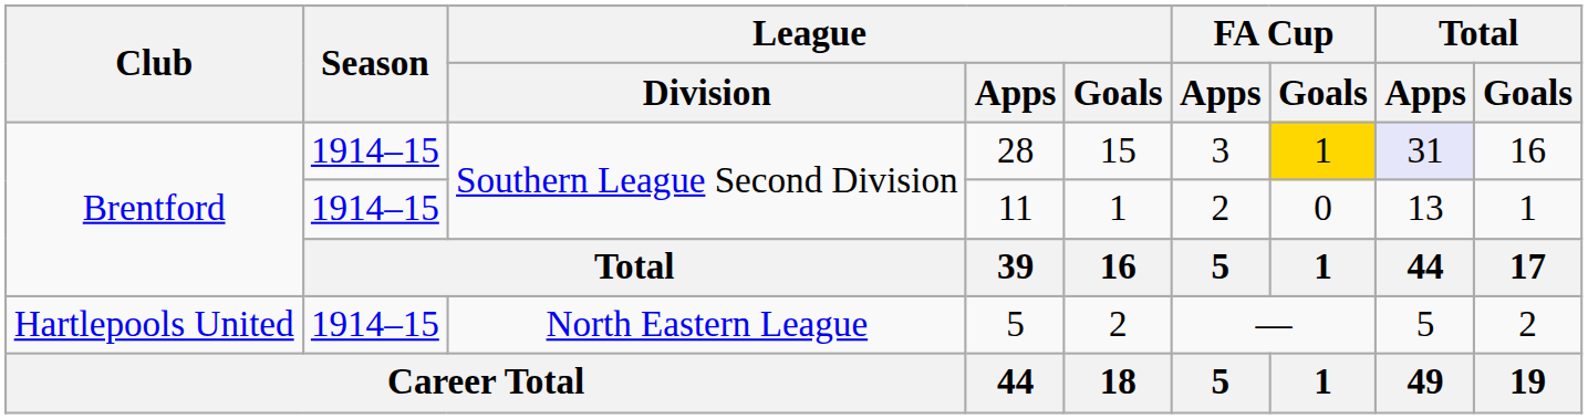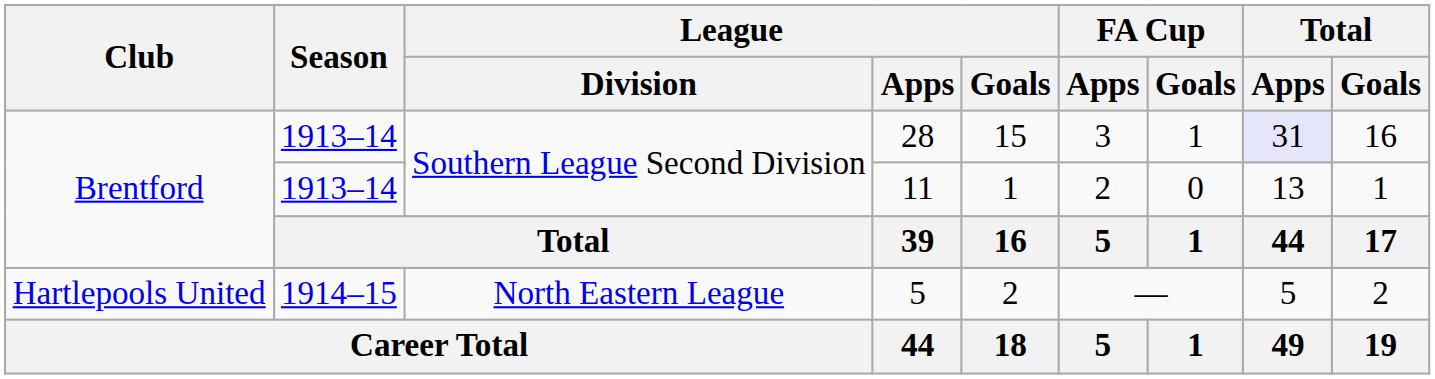 <table class="wikitable" style="text-align: center;">
 <tr>
 <th rowspan="2">Club</th>
 <th rowspan="2">Season</th>
 <th colspan="3">League</th>
 <th colspan="2">FA Cup</th>
 <th colspan="2">Total</th>
 </tr>
 <tr>
 <th>Division</th>
 <th>Apps</th>
 <th>Goals</th>
 <th>Apps</th>
 <th>Goals</th>
 <th>Apps</th>
 <th>Goals</th>
 </tr>
 <tr>
 <td rowspan="3"><a href='#'>Brentford</a></td>
-<td><a href='#'>1914–15</a></td>
+<td><a href='#'>1913–14</a></td>
 <td rowspan="2"><a href='#'>Southern League</a> Second Division</td>
 <td>28</td>
 <td>15</td>
 <td>3</td>
-<td style="background: gold;">1</td>
+<td>1</td>
 <td style="background: lavender;">31</td>
 <td>16</td>
 </tr>
 <tr>
-<td><a href='#'>1914–15</a></td>
+<td><a href='#'>1913–14</a></td>
 <td>11</td>
 <td>1</td>
 <td>2</td>
 <td>0</td>
 <td>13</td>
 <td>1</td>
 </tr>
 <tr>
 <th colspan="2">Total</th>
 <th>39</th>
 <th>16</th>
 <th>5</th>
 <th>1</th>
 <th>44</th>
 <th>17</th>
 </tr>
 <tr>
 <td><a href='#'>Hartlepools United</a></td>
 <td><a href='#'>1914–15</a></td>
 <td><a href='#'>North Eastern League</a></td>
 <td>5</td>
 <td>2</td>
 <td colspan="2">―</td>
 <td>5</td>
 <td>2</td>
 </tr>
 <tr>
 <th colspan="3">Career Total</th>
 <th>44</th>
 <th>18</th>
 <th>5</th>
 <th>1</th>
 <th>49</th>
 <th>19</th>
 </tr>
 </table>
